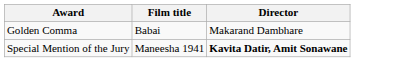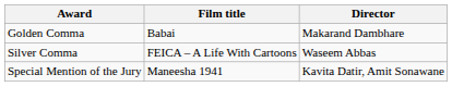 <table class="wikitable">
 <tr>
 <th>Award</th>
 <th>Film title</th>
 <th>Director</th>
 </tr>
 <tr>
 <td>Golden Comma</td>
 <td>Babai</td>
 <td>Makarand Dambhare</td>
 </tr>
 <tr>
+<td>Silver Comma</td>
+<td>FEICA – A Life With Cartoons</td>
+<td>Waseem Abbas</td>
+</tr>
+<tr>
 <td>Special Mention of the Jury</td>
 <td>Maneesha 1941</td>
-<td><strong>Kavita Datir, Amit Sonawane</strong></td>
+<td>Kavita Datir, Amit Sonawane</td>
 </tr>
 </table>
